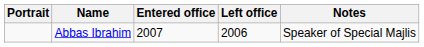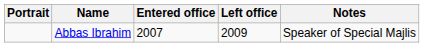 <table class="wikitable">
 <tr>
 <th>Portrait</th>
 <th>Name</th>
 <th>Entered office</th>
 <th>Left office</th>
 <th>Notes</th>
 </tr>
 <tr>
 <td></td>
 <td><a href='#'>Abbas Ibrahim</a></td>
 <td>2007</td>
-<td>2006</td>
+<td>2009</td>
 <td>Speaker of Special Majlis</td>
 </tr>
 </table>
